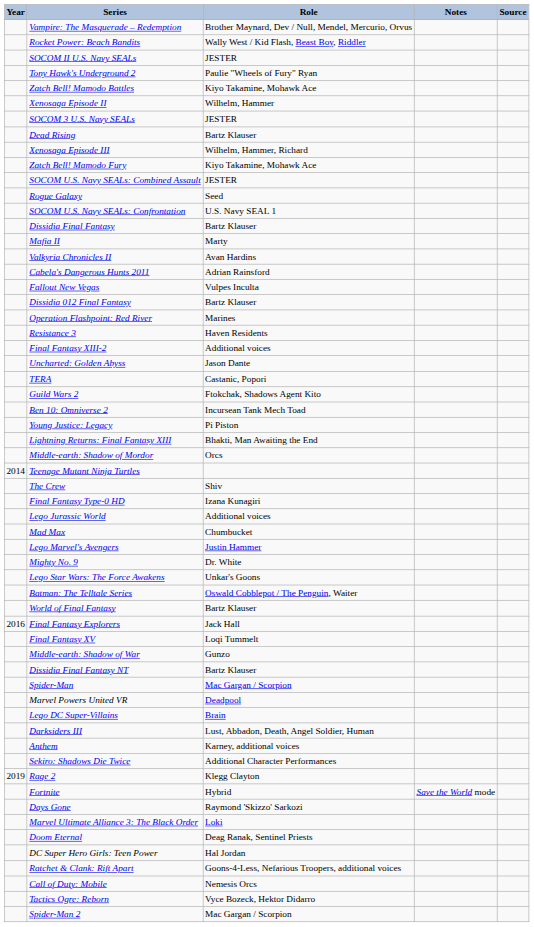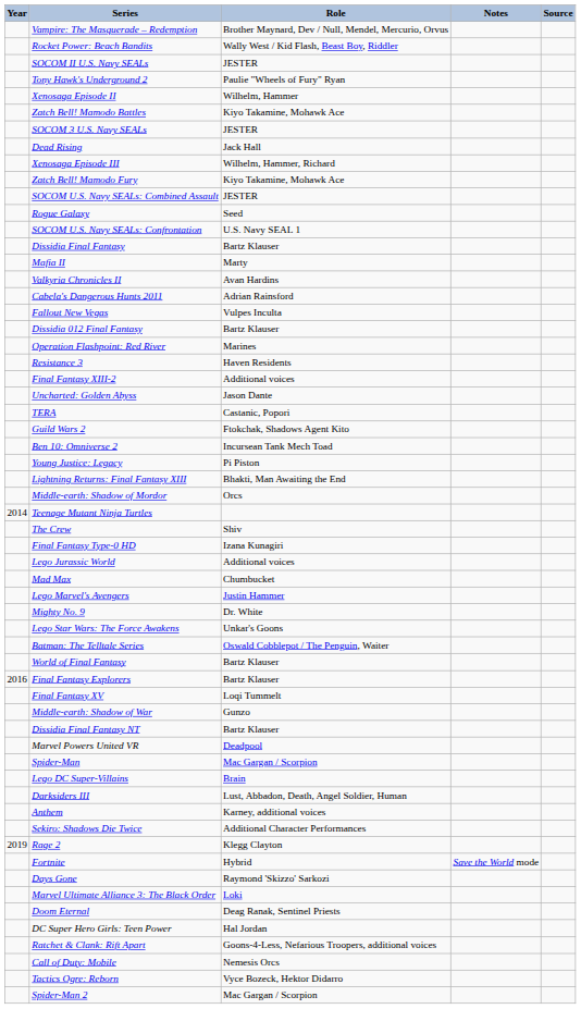 <table class="wikitable sortable plainrowheaders" style="width=95%; font-size: 95%;">
 <tr>
 <th style="background:#b0c4de;">Year</th>
 <th style="background:#b0c4de;">Series</th>
 <th style="background:#b0c4de;">Role</th>
 <th style="background:#b0c4de;" class="unsortable">Notes</th>
 <th style="background:#b0c4de;" class="unsortable">Source</th>
 </tr>
 <tr>
 <td></td>
 <td><em><a href='#'>Vampire: The Masquerade – Redemption</a></em></td>
 <td>Brother Maynard, Dev / Null, Mendel, Mercurio, Orvus</td>
 <td></td>
 <td></td>
 </tr>
 <tr>
 <td></td>
 <td><em><a href='#'>Rocket Power: Beach Bandits</a></em></td>
 <td>Wally West / Kid Flash, <a href='#'>Beast Boy</a>, <a href='#'>Riddler</a></td>
 <td></td>
 <td></td>
 </tr>
 <tr>
 <td></td>
 <td><em><a href='#'>SOCOM II U.S. Navy SEALs</a></em></td>
 <td>JESTER</td>
 <td></td>
 <td></td>
 </tr>
 <tr>
 <td></td>
 <td><em><a href='#'>Tony Hawk's Underground 2</a></em></td>
 <td>Paulie "Wheels of Fury" Ryan</td>
 <td></td>
 <td></td>
 </tr>
 <tr>
 <td></td>
-<td><em><a href='#'>Zatch Bell! Mamodo Battles</a></em></td>
-<td>Kiyo Takamine, Mohawk Ace</td>
+<td><em><a href='#'>Xenosaga Episode II</a></em></td>
+<td>Wilhelm, Hammer</td>
 <td></td>
 <td></td>
 </tr>
 <tr>
 <td></td>
-<td><em><a href='#'>Xenosaga Episode II</a></em></td>
-<td>Wilhelm, Hammer</td>
+<td><em><a href='#'>Zatch Bell! Mamodo Battles</a></em></td>
+<td>Kiyo Takamine, Mohawk Ace</td>
 <td></td>
 <td></td>
 </tr>
 <tr>
 <td></td>
 <td><em><a href='#'>SOCOM 3 U.S. Navy SEALs</a></em></td>
 <td>JESTER</td>
 <td></td>
 <td></td>
 </tr>
 <tr>
 <td></td>
 <td><em><a href='#'>Dead Rising</a></em></td>
-<td>Bartz Klauser</td>
+<td>Jack Hall</td>
 <td></td>
 <td></td>
 </tr>
 <tr>
 <td></td>
 <td><em><a href='#'>Xenosaga Episode III</a></em></td>
 <td>Wilhelm, Hammer, Richard</td>
 <td></td>
 <td></td>
 </tr>
 <tr>
 <td></td>
 <td><em><a href='#'>Zatch Bell! Mamodo Fury</a></em></td>
 <td>Kiyo Takamine, Mohawk Ace</td>
 <td></td>
 <td></td>
 </tr>
 <tr>
 <td></td>
 <td><em><a href='#'>SOCOM U.S. Navy SEALs: Combined Assault</a></em></td>
 <td>JESTER</td>
 <td></td>
 <td></td>
 </tr>
 <tr>
 <td></td>
 <td><em><a href='#'>Rogue Galaxy</a></em></td>
 <td>Seed</td>
 <td></td>
 <td></td>
 </tr>
 <tr>
 <td></td>
 <td><em><a href='#'>SOCOM U.S. Navy SEALs: Confrontation</a></em></td>
 <td>U.S. Navy SEAL 1</td>
 <td></td>
 <td></td>
 </tr>
 <tr>
 <td></td>
 <td><em><a href='#'>Dissidia Final Fantasy</a></em></td>
 <td>Bartz Klauser</td>
 <td></td>
 <td></td>
 </tr>
 <tr>
 <td></td>
 <td><em><a href='#'>Mafia II</a></em></td>
 <td>Marty</td>
 <td></td>
 <td></td>
 </tr>
 <tr>
 <td></td>
 <td><em><a href='#'>Valkyria Chronicles II</a></em></td>
 <td>Avan Hardins</td>
 <td></td>
 <td></td>
 </tr>
 <tr>
 <td></td>
 <td><em><a href='#'>Cabela's Dangerous Hunts 2011</a></em></td>
 <td>Adrian Rainsford</td>
 <td></td>
 <td></td>
 </tr>
 <tr>
 <td></td>
 <td><em><a href='#'>Fallout New Vegas</a></em></td>
 <td>Vulpes Inculta</td>
 <td></td>
 <td></td>
 </tr>
 <tr>
 <td></td>
 <td><em><a href='#'>Dissidia 012 Final Fantasy</a></em></td>
 <td>Bartz Klauser</td>
 <td></td>
 <td></td>
 </tr>
 <tr>
 <td></td>
 <td><em><a href='#'>Operation Flashpoint: Red River</a></em></td>
 <td>Marines</td>
 <td></td>
 <td></td>
 </tr>
 <tr>
 <td></td>
 <td><em><a href='#'>Resistance 3</a></em></td>
 <td>Haven Residents</td>
 <td></td>
 <td></td>
 </tr>
 <tr>
 <td></td>
 <td><em><a href='#'>Final Fantasy XIII-2</a></em></td>
 <td>Additional voices</td>
 <td></td>
 <td></td>
 </tr>
 <tr>
 <td></td>
 <td><em><a href='#'>Uncharted: Golden Abyss</a></em></td>
 <td>Jason Dante</td>
 <td></td>
 <td></td>
 </tr>
 <tr>
 <td></td>
 <td><em><a href='#'>TERA</a></em></td>
 <td>Castanic, Popori</td>
 <td></td>
 <td></td>
 </tr>
 <tr>
 <td></td>
 <td><em><a href='#'>Guild Wars 2</a></em></td>
 <td>Ftokchak, Shadows Agent Kito</td>
 <td></td>
 <td></td>
 </tr>
 <tr>
 <td></td>
 <td><em><a href='#'>Ben 10: Omniverse 2</a></em></td>
 <td>Incursean Tank Mech Toad</td>
 <td></td>
 <td></td>
 </tr>
 <tr>
 <td></td>
 <td><em><a href='#'>Young Justice: Legacy</a></em></td>
 <td>Pi Piston</td>
 <td></td>
 <td></td>
 </tr>
 <tr>
 <td></td>
 <td><em><a href='#'>Lightning Returns: Final Fantasy XIII</a></em></td>
 <td>Bhakti, Man Awaiting the End</td>
 <td></td>
 <td></td>
 </tr>
 <tr>
 <td></td>
 <td><em><a href='#'>Middle-earth: Shadow of Mordor</a></em></td>
 <td>Orcs</td>
 <td></td>
 <td></td>
 </tr>
 <tr>
 <td>2014</td>
 <td><em><a href='#'>Teenage Mutant Ninja Turtles</a></em></td>
 <td></td>
 <td></td>
 <td></td>
 </tr>
 <tr>
 <td></td>
 <td><em><a href='#'>The Crew</a></em></td>
 <td>Shiv</td>
 <td></td>
 <td></td>
 </tr>
 <tr>
 <td></td>
 <td><em><a href='#'>Final Fantasy Type-0 HD</a></em></td>
 <td>Izana Kunagiri</td>
 <td></td>
 <td></td>
 </tr>
 <tr>
 <td></td>
 <td><em><a href='#'>Lego Jurassic World</a></em></td>
 <td>Additional voices</td>
 <td></td>
 <td></td>
 </tr>
 <tr>
 <td></td>
 <td><em><a href='#'>Mad Max</a></em></td>
 <td>Chumbucket</td>
 <td></td>
 <td></td>
 </tr>
 <tr>
 <td></td>
 <td><em><a href='#'>Lego Marvel's Avengers</a></em></td>
 <td><a href='#'>Justin Hammer</a></td>
 <td></td>
 <td></td>
 </tr>
 <tr>
 <td></td>
 <td><em><a href='#'>Mighty No. 9</a></em></td>
 <td>Dr. White</td>
 <td></td>
 <td></td>
 </tr>
 <tr>
 <td></td>
 <td><em><a href='#'>Lego Star Wars: The Force Awakens</a></em></td>
 <td>Unkar's Goons</td>
 <td></td>
 <td></td>
 </tr>
 <tr>
 <td></td>
 <td><em><a href='#'>Batman: The Telltale Series</a></em></td>
 <td><a href='#'>Oswald Cobblepot / The Penguin</a>, Waiter</td>
 <td></td>
 <td></td>
 </tr>
 <tr>
 <td></td>
 <td><em><a href='#'>World of Final Fantasy</a></em></td>
 <td>Bartz Klauser</td>
 <td></td>
 <td></td>
 </tr>
 <tr>
 <td>2016</td>
 <td><em><a href='#'>Final Fantasy Explorers</a></em></td>
-<td>Jack Hall</td>
+<td>Bartz Klauser</td>
 <td></td>
 <td></td>
 </tr>
 <tr>
 <td></td>
 <td><em><a href='#'>Final Fantasy XV</a></em></td>
 <td>Loqi Tummelt</td>
 <td></td>
 <td></td>
 </tr>
 <tr>
 <td></td>
 <td><em><a href='#'>Middle-earth: Shadow of War</a></em></td>
 <td>Gunzo</td>
 <td></td>
 <td></td>
 </tr>
 <tr>
 <td></td>
 <td><em><a href='#'>Dissidia Final Fantasy NT</a></em></td>
 <td>Bartz Klauser</td>
 <td></td>
 <td></td>
 </tr>
 <tr>
 <td></td>
-<td><em><a href='#'>Spider-Man</a></em></td>
-<td><a href='#'>Mac Gargan / Scorpion</a></td>
+<td><em>Marvel Powers United VR</em></td>
+<td><a href='#'>Deadpool</a></td>
 <td></td>
 <td></td>
 </tr>
 <tr>
 <td></td>
-<td><em>Marvel Powers United VR</em></td>
-<td><a href='#'>Deadpool</a></td>
+<td><em><a href='#'>Spider-Man</a></em></td>
+<td><a href='#'>Mac Gargan / Scorpion</a></td>
 <td></td>
 <td></td>
 </tr>
 <tr>
 <td></td>
 <td><em><a href='#'>Lego DC Super-Villains</a></em></td>
 <td><a href='#'>Brain</a></td>
 <td></td>
 <td></td>
 </tr>
 <tr>
 <td></td>
 <td><em><a href='#'>Darksiders III</a></em></td>
 <td>Lust, Abbadon, Death, Angel Soldier, Human</td>
 <td></td>
 <td></td>
 </tr>
 <tr>
 <td></td>
 <td><em><a href='#'>Anthem</a></em></td>
 <td>Karney, additional voices</td>
 <td></td>
 <td></td>
 </tr>
 <tr>
 <td></td>
 <td><em><a href='#'>Sekiro: Shadows Die Twice</a></em></td>
 <td>Additional Character Performances</td>
 <td></td>
 <td></td>
 </tr>
 <tr>
 <td>2019</td>
 <td><em><a href='#'>Rage 2</a></em></td>
 <td>Klegg Clayton</td>
 <td></td>
 <td></td>
 </tr>
 <tr>
 <td></td>
 <td><em><a href='#'>Fortnite</a></em></td>
 <td>Hybrid</td>
 <td><em><a href='#'>Save the World</a></em> mode</td>
 <td></td>
 </tr>
 <tr>
 <td></td>
 <td><em><a href='#'>Days Gone</a></em></td>
 <td>Raymond 'Skizzo' Sarkozi</td>
 <td></td>
 <td></td>
 </tr>
 <tr>
 <td></td>
 <td><em><a href='#'>Marvel Ultimate Alliance 3: The Black Order</a></em></td>
 <td><a href='#'>Loki</a></td>
 <td></td>
 <td></td>
 </tr>
 <tr>
 <td></td>
 <td><em><a href='#'>Doom Eternal</a></em></td>
 <td>Deag Ranak, Sentinel Priests</td>
 <td></td>
 <td></td>
 </tr>
 <tr>
 <td></td>
 <td><em>DC Super Hero Girls: Teen Power</em></td>
 <td>Hal Jordan</td>
 <td></td>
 <td></td>
 </tr>
 <tr>
 <td></td>
 <td><em><a href='#'>Ratchet & Clank: Rift Apart</a></em></td>
 <td>Goons-4-Less, Nefarious Troopers, additional voices</td>
 <td></td>
 <td></td>
 </tr>
 <tr>
 <td></td>
 <td><em><a href='#'>Call of Duty: Mobile</a></em></td>
 <td>Nemesis Orcs</td>
 <td></td>
 <td></td>
 </tr>
 <tr>
 <td></td>
 <td><em><a href='#'>Tactics Ogre: Reborn</a></em></td>
 <td>Vyce Bozeck, Hektor Didarro</td>
 <td></td>
 <td></td>
 </tr>
 <tr>
 <td></td>
 <td><em><a href='#'>Spider-Man 2</a></em></td>
 <td>Mac Gargan / Scorpion</td>
 <td></td>
 <td></td>
 </tr>
 </table>
